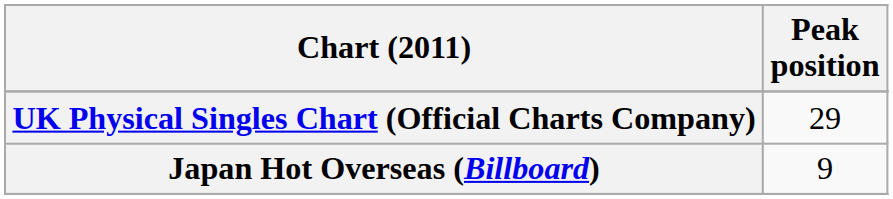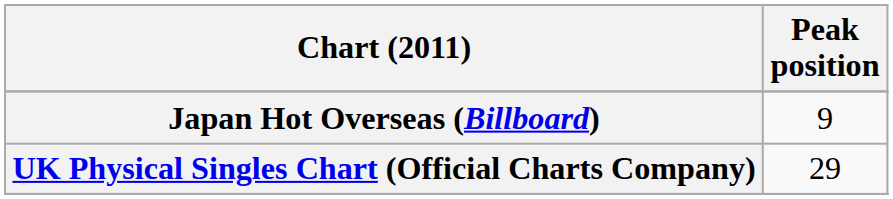 <table class="wikitable sortable plainrowheaders">
 <tr>
 <th scope="col">Chart (2011)</th>
 <th scope="col">Peak<br>position</th>
 </tr>
 <tr>
 </tr>
 <tr>
 </tr>
 <tr>
+<th scope="row">Japan Hot Overseas (<em><a href='#'>Billboard</a></em>)</th>
+<td align="center">9</td>
+</tr>
+<tr>
 <th scope="row"><a href='#'>UK Physical Singles Chart</a> (Official Charts Company)</th>
 <td align="center">29</td>
 </tr>
 <tr>
-<th scope="row">Japan Hot Overseas (<em><a href='#'>Billboard</a></em>)</th>
-<td align="center">9</td>
-</tr>
-<tr>
 </tr>
 </table>
